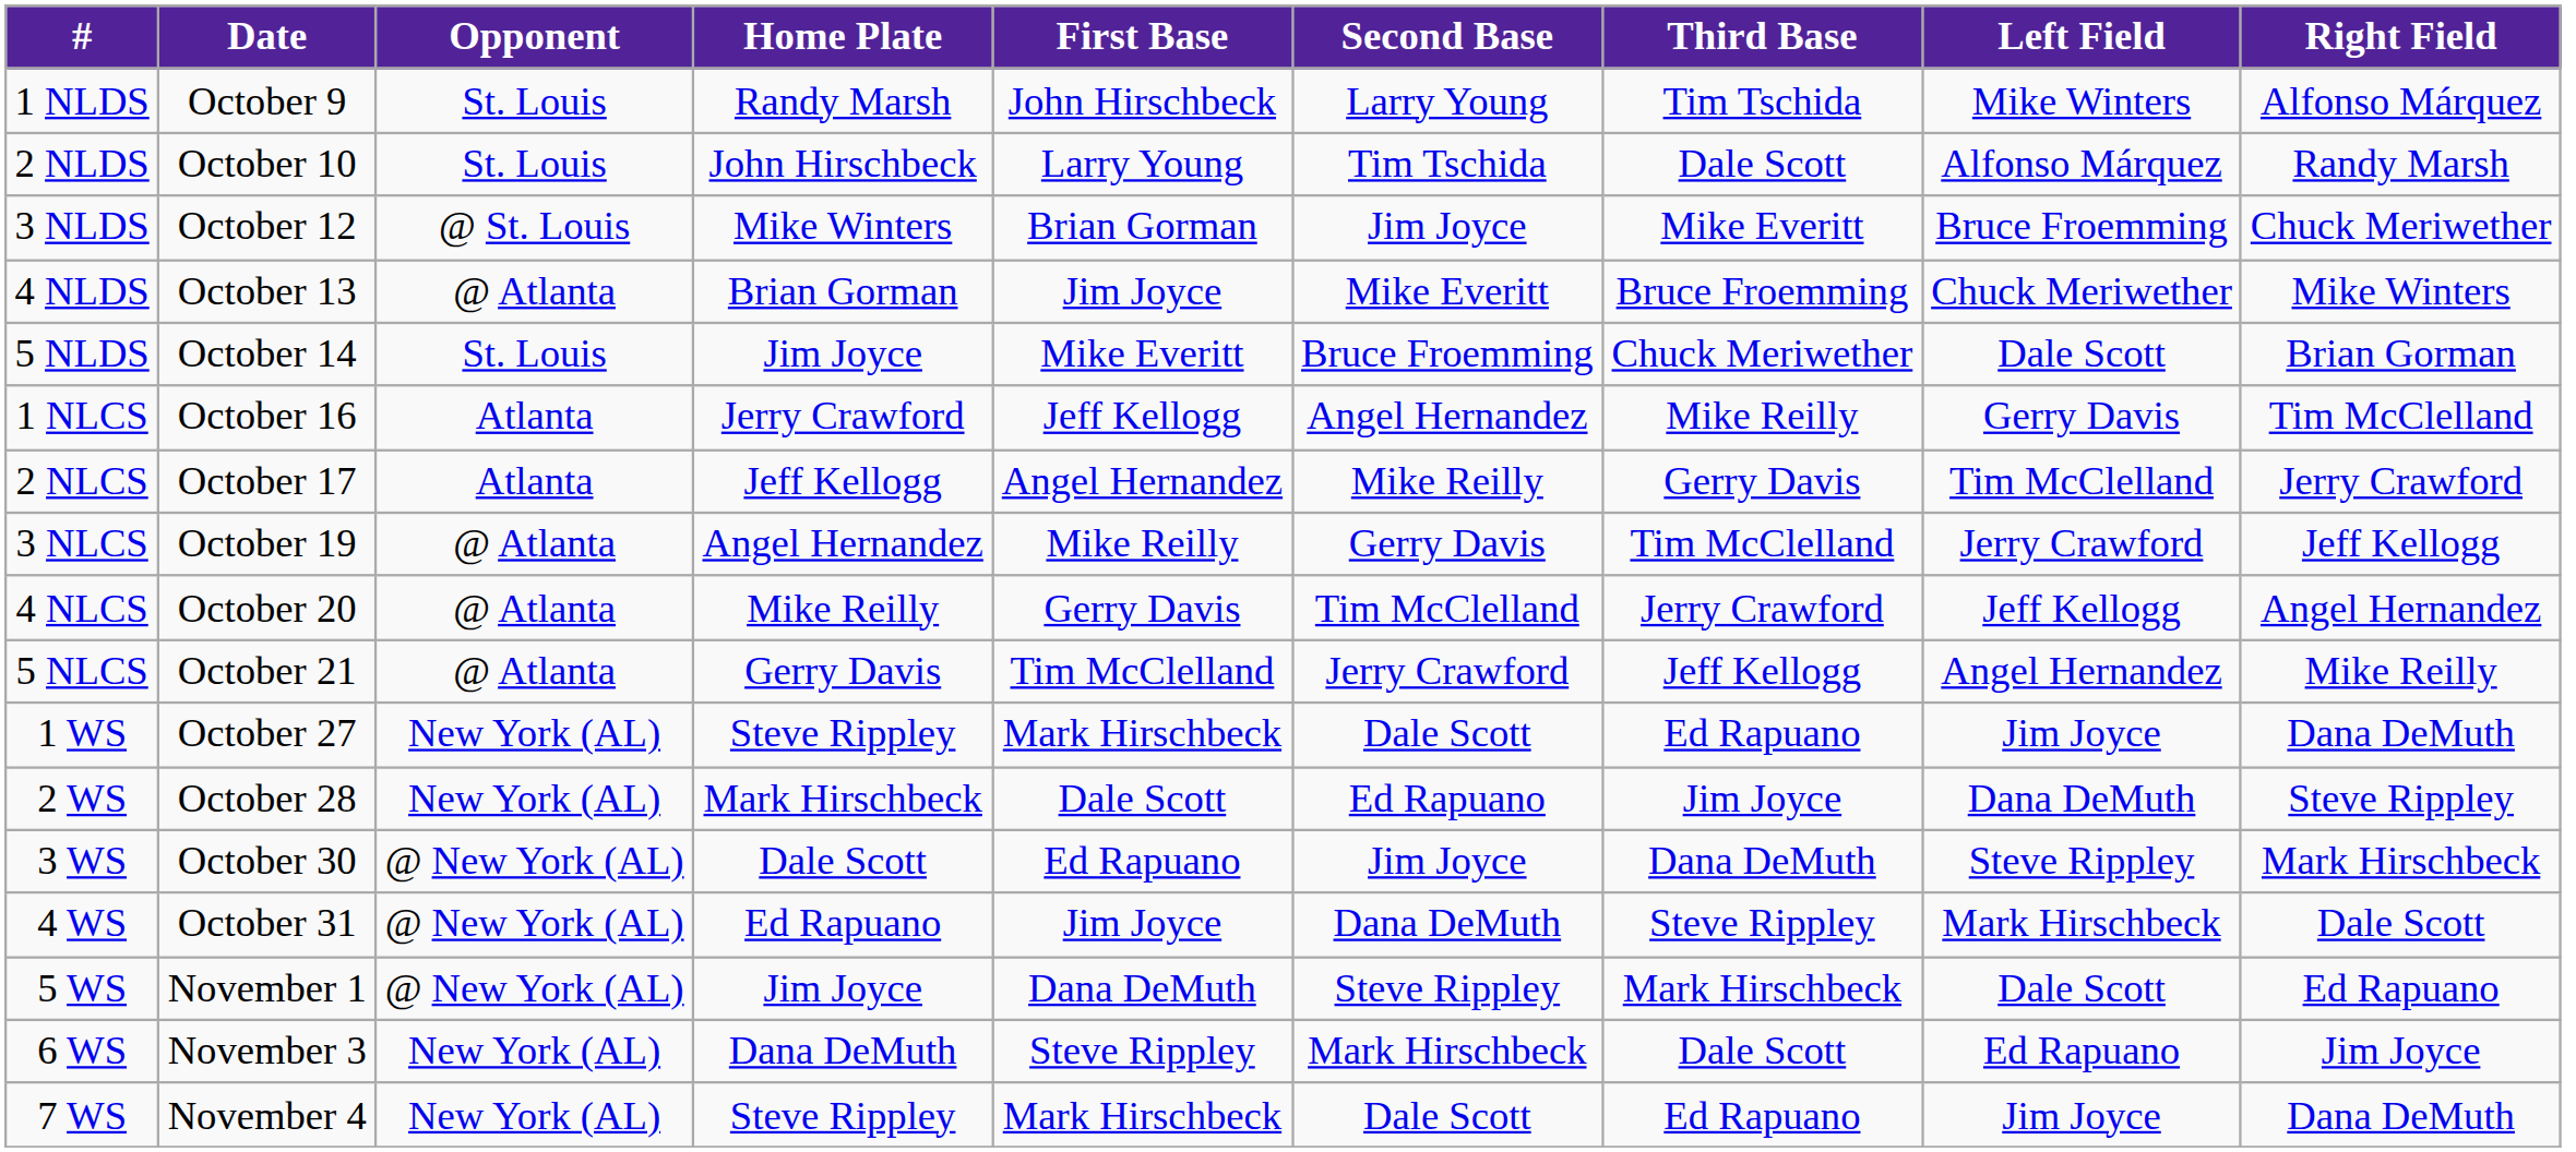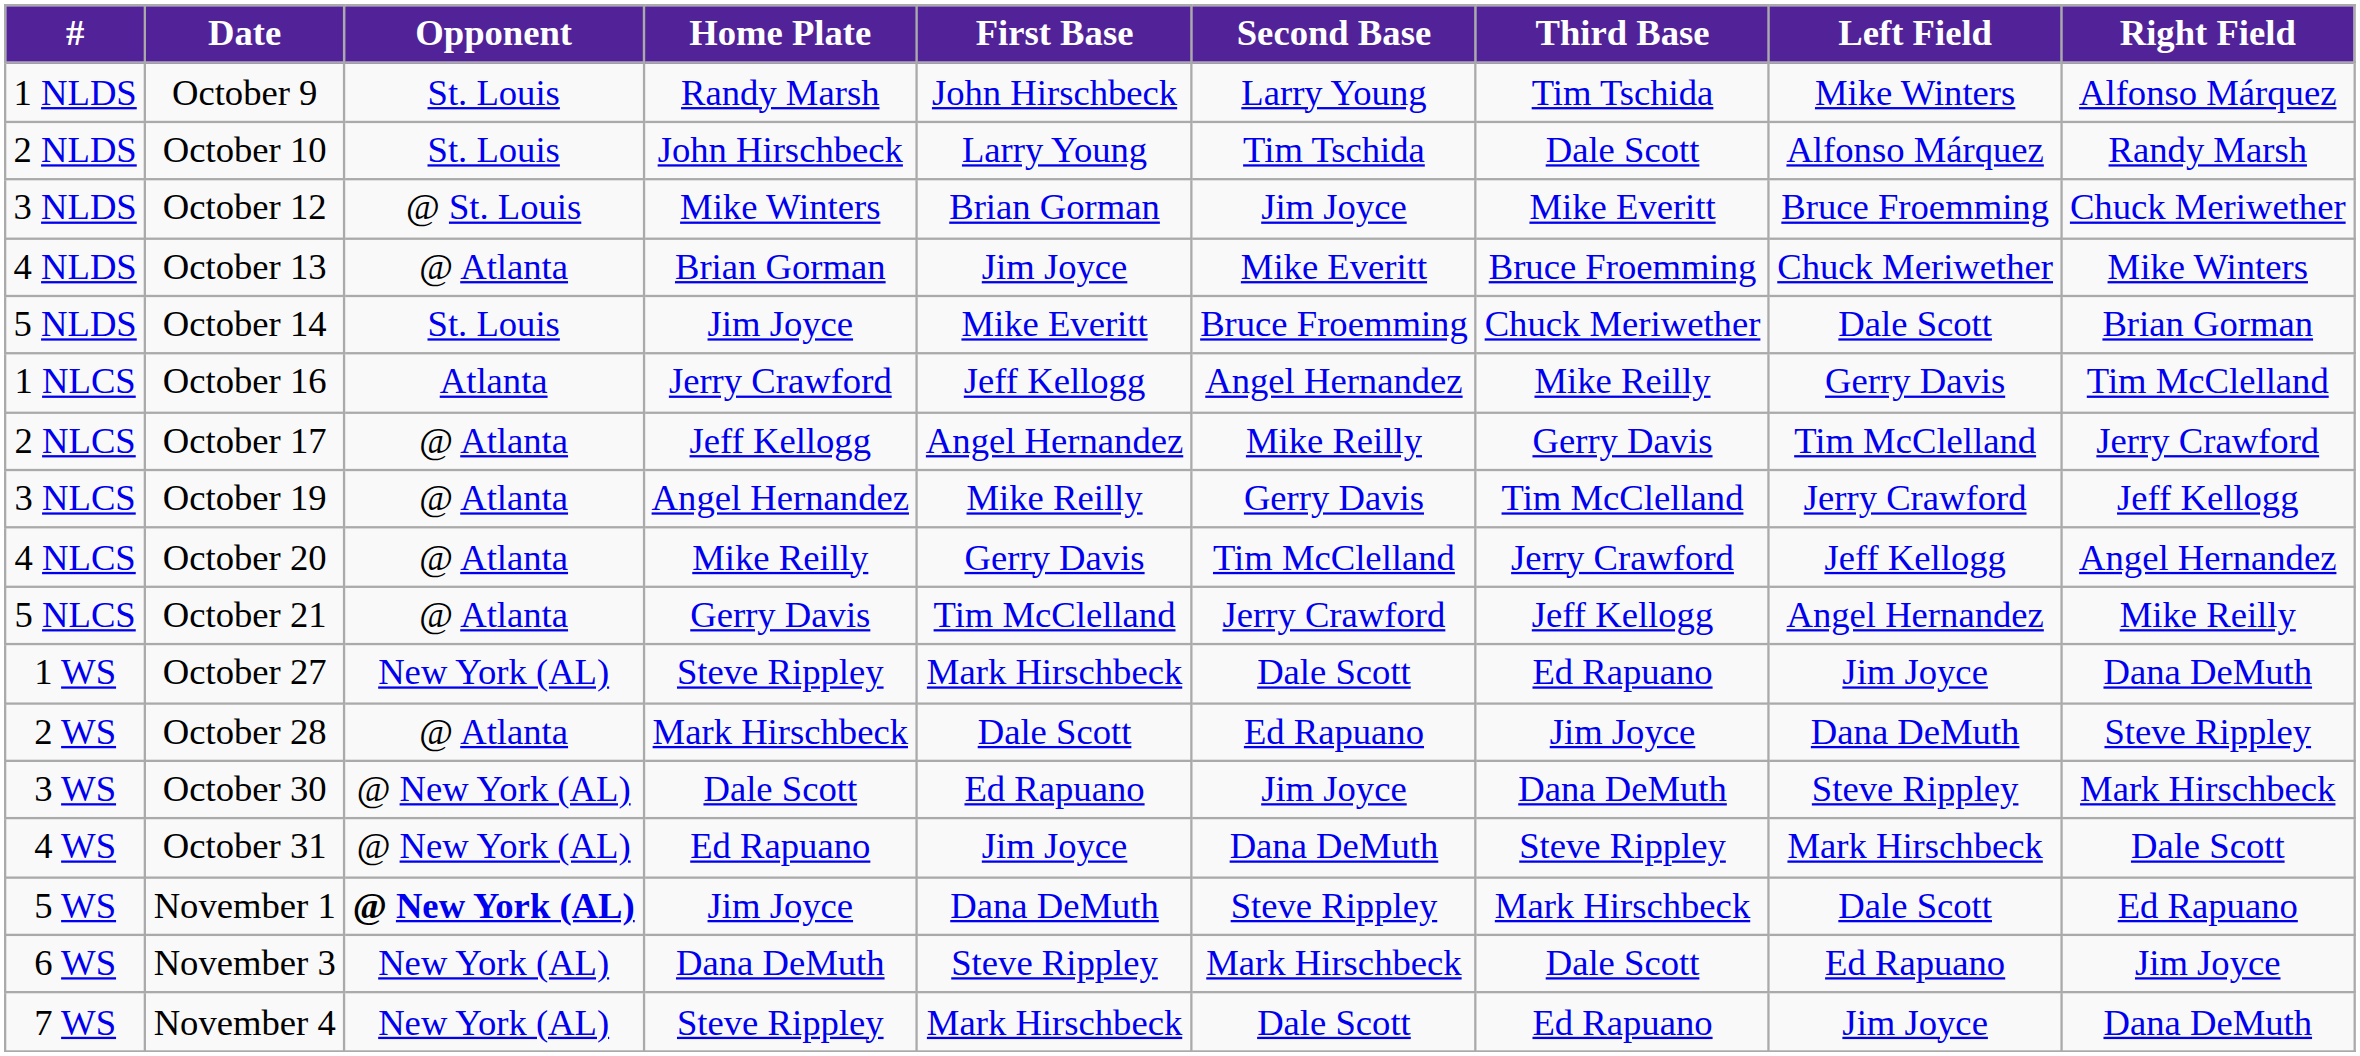 <table class="wikitable sortable">
 <tr>
 <th style="background:#522398;color:white;">#</th>
 <th style="background:#522398;color:white;">Date</th>
 <th style="background:#522398;color:white;">Opponent</th>
 <th style="background:#522398;color:white;">Home Plate</th>
 <th style="background:#522398;color:white;">First Base</th>
 <th style="background:#522398;color:white;">Second Base</th>
 <th style="background:#522398;color:white;">Third Base</th>
 <th style="background:#522398;color:white;">Left Field</th>
 <th style="background:#522398;color:white;">Right Field</th>
 </tr>
 <tr align="center">
 <td>1 <a href='#'>NLDS</a></td>
 <td>October 9</td>
 <td><a href='#'>St. Louis</a></td>
 <td><a href='#'>Randy Marsh</a></td>
 <td><a href='#'>John Hirschbeck</a></td>
 <td><a href='#'>Larry Young</a></td>
 <td><a href='#'>Tim Tschida</a></td>
 <td><a href='#'>Mike Winters</a></td>
 <td><a href='#'>Alfonso Márquez</a></td>
 </tr>
 <tr align="center">
 <td>2 <a href='#'>NLDS</a></td>
 <td>October 10</td>
 <td><a href='#'>St. Louis</a></td>
 <td><a href='#'>John Hirschbeck</a></td>
 <td><a href='#'>Larry Young</a></td>
 <td><a href='#'>Tim Tschida</a></td>
 <td><a href='#'>Dale Scott</a></td>
 <td><a href='#'>Alfonso Márquez</a></td>
 <td><a href='#'>Randy Marsh</a></td>
 </tr>
 <tr align="center">
 <td>3 <a href='#'>NLDS</a></td>
 <td>October 12</td>
 <td>@ <a href='#'>St. Louis</a></td>
 <td><a href='#'>Mike Winters</a></td>
 <td><a href='#'>Brian Gorman</a></td>
 <td><a href='#'>Jim Joyce</a></td>
 <td><a href='#'>Mike Everitt</a></td>
 <td><a href='#'>Bruce Froemming</a></td>
 <td><a href='#'>Chuck Meriwether</a></td>
 </tr>
 <tr align="center">
 <td>4 <a href='#'>NLDS</a></td>
 <td>October 13</td>
 <td>@ <a href='#'>Atlanta</a></td>
 <td><a href='#'>Brian Gorman</a></td>
 <td><a href='#'>Jim Joyce</a></td>
 <td><a href='#'>Mike Everitt</a></td>
 <td><a href='#'>Bruce Froemming</a></td>
 <td><a href='#'>Chuck Meriwether</a></td>
 <td><a href='#'>Mike Winters</a></td>
 </tr>
 <tr align="center">
 <td>5 <a href='#'>NLDS</a></td>
 <td>October 14</td>
 <td><a href='#'>St. Louis</a></td>
 <td><a href='#'>Jim Joyce</a></td>
 <td><a href='#'>Mike Everitt</a></td>
 <td><a href='#'>Bruce Froemming</a></td>
 <td><a href='#'>Chuck Meriwether</a></td>
 <td><a href='#'>Dale Scott</a></td>
 <td><a href='#'>Brian Gorman</a></td>
 </tr>
 <tr align="center">
 <td>1 <a href='#'>NLCS</a></td>
 <td>October 16</td>
 <td><a href='#'>Atlanta</a></td>
 <td><a href='#'>Jerry Crawford</a></td>
 <td><a href='#'>Jeff Kellogg</a></td>
 <td><a href='#'>Angel Hernandez</a></td>
 <td><a href='#'>Mike Reilly</a></td>
 <td><a href='#'>Gerry Davis</a></td>
 <td><a href='#'>Tim McClelland</a></td>
 </tr>
 <tr align="center">
 <td>2 <a href='#'>NLCS</a></td>
 <td>October 17</td>
-<td><a href='#'>Atlanta</a></td>
+<td>@ <a href='#'>Atlanta</a></td>
 <td><a href='#'>Jeff Kellogg</a></td>
 <td><a href='#'>Angel Hernandez</a></td>
 <td><a href='#'>Mike Reilly</a></td>
 <td><a href='#'>Gerry Davis</a></td>
 <td><a href='#'>Tim McClelland</a></td>
 <td><a href='#'>Jerry Crawford</a></td>
 </tr>
 <tr align="center">
 <td>3 <a href='#'>NLCS</a></td>
 <td>October 19</td>
 <td>@ <a href='#'>Atlanta</a></td>
 <td><a href='#'>Angel Hernandez</a></td>
 <td><a href='#'>Mike Reilly</a></td>
 <td><a href='#'>Gerry Davis</a></td>
 <td><a href='#'>Tim McClelland</a></td>
 <td><a href='#'>Jerry Crawford</a></td>
 <td><a href='#'>Jeff Kellogg</a></td>
 </tr>
 <tr align="center">
 <td>4 <a href='#'>NLCS</a></td>
 <td>October 20</td>
 <td>@ <a href='#'>Atlanta</a></td>
 <td><a href='#'>Mike Reilly</a></td>
 <td><a href='#'>Gerry Davis</a></td>
 <td><a href='#'>Tim McClelland</a></td>
 <td><a href='#'>Jerry Crawford</a></td>
 <td><a href='#'>Jeff Kellogg</a></td>
 <td><a href='#'>Angel Hernandez</a></td>
 </tr>
 <tr align="center">
 <td>5 <a href='#'>NLCS</a></td>
 <td>October 21</td>
 <td>@ <a href='#'>Atlanta</a></td>
 <td><a href='#'>Gerry Davis</a></td>
 <td><a href='#'>Tim McClelland</a></td>
 <td><a href='#'>Jerry Crawford</a></td>
 <td><a href='#'>Jeff Kellogg</a></td>
 <td><a href='#'>Angel Hernandez</a></td>
 <td><a href='#'>Mike Reilly</a></td>
 </tr>
 <tr align="center">
 <td>1 <a href='#'>WS</a></td>
 <td>October 27</td>
 <td><a href='#'>New York (AL)</a></td>
 <td><a href='#'>Steve Rippley</a></td>
 <td><a href='#'>Mark Hirschbeck</a></td>
 <td><a href='#'>Dale Scott</a></td>
 <td><a href='#'>Ed Rapuano</a></td>
 <td><a href='#'>Jim Joyce</a></td>
 <td><a href='#'>Dana DeMuth</a></td>
 </tr>
 <tr align="center">
 <td>2 <a href='#'>WS</a></td>
 <td>October 28</td>
-<td><a href='#'>New York (AL)</a></td>
+<td>@ <a href='#'>Atlanta</a></td>
 <td><a href='#'>Mark Hirschbeck</a></td>
 <td><a href='#'>Dale Scott</a></td>
 <td><a href='#'>Ed Rapuano</a></td>
 <td><a href='#'>Jim Joyce</a></td>
 <td><a href='#'>Dana DeMuth</a></td>
 <td><a href='#'>Steve Rippley</a></td>
 </tr>
 <tr align="center">
 <td>3 <a href='#'>WS</a></td>
 <td>October 30</td>
 <td>@ <a href='#'>New York (AL)</a></td>
 <td><a href='#'>Dale Scott</a></td>
 <td><a href='#'>Ed Rapuano</a></td>
 <td><a href='#'>Jim Joyce</a></td>
 <td><a href='#'>Dana DeMuth</a></td>
 <td><a href='#'>Steve Rippley</a></td>
 <td><a href='#'>Mark Hirschbeck</a></td>
 </tr>
 <tr align="center">
 <td>4 <a href='#'>WS</a></td>
 <td>October 31</td>
 <td>@ <a href='#'>New York (AL)</a></td>
 <td><a href='#'>Ed Rapuano</a></td>
 <td><a href='#'>Jim Joyce</a></td>
 <td><a href='#'>Dana DeMuth</a></td>
 <td><a href='#'>Steve Rippley</a></td>
 <td><a href='#'>Mark Hirschbeck</a></td>
 <td><a href='#'>Dale Scott</a></td>
 </tr>
 <tr align="center">
 <td>5 <a href='#'>WS</a></td>
 <td>November 1</td>
-<td>@ <a href='#'>New York (AL)</a></td>
+<td><strong>@ <a href='#'>New York (AL)</a></strong></td>
 <td><a href='#'>Jim Joyce</a></td>
 <td><a href='#'>Dana DeMuth</a></td>
 <td><a href='#'>Steve Rippley</a></td>
 <td><a href='#'>Mark Hirschbeck</a></td>
 <td><a href='#'>Dale Scott</a></td>
 <td><a href='#'>Ed Rapuano</a></td>
 </tr>
 <tr align="center">
 <td>6 <a href='#'>WS</a></td>
 <td>November 3</td>
 <td><a href='#'>New York (AL)</a></td>
 <td><a href='#'>Dana DeMuth</a></td>
 <td><a href='#'>Steve Rippley</a></td>
 <td><a href='#'>Mark Hirschbeck</a></td>
 <td><a href='#'>Dale Scott</a></td>
 <td><a href='#'>Ed Rapuano</a></td>
 <td><a href='#'>Jim Joyce</a></td>
 </tr>
 <tr align="center">
 <td>7 <a href='#'>WS</a></td>
 <td>November 4</td>
 <td><a href='#'>New York (AL)</a></td>
 <td><a href='#'>Steve Rippley</a></td>
 <td><a href='#'>Mark Hirschbeck</a></td>
 <td><a href='#'>Dale Scott</a></td>
 <td><a href='#'>Ed Rapuano</a></td>
 <td><a href='#'>Jim Joyce</a></td>
 <td><a href='#'>Dana DeMuth</a></td>
 </tr>
 <tr>
 </tr>
 </table>
